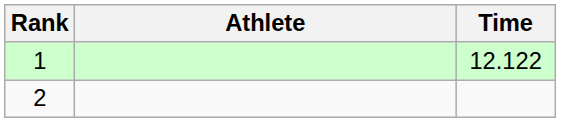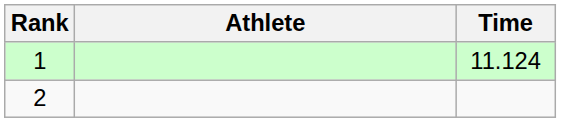 <table class=wikitable style="text-align:center">
 <tr>
 <th width=40>Rank</th>
 <th width=250>Athlete</th>
 <th width=60>Time</th>
 </tr>
 <tr bgcolor="ccffcc">
 <td>1</td>
 <td align=left></td>
-<td>12.122</td>
+<td>11.124</td>
 </tr>
 <tr>
 <td>2</td>
 <td align=left></td>
 <td></td>
 </tr>
 </table>
